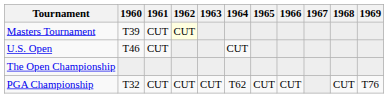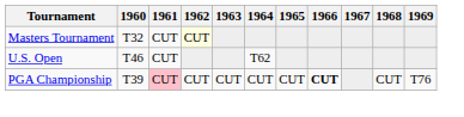 <table class="wikitable" style="font-size:95%;text-align:center;">
 <tr>
 <th>Tournament</th>
 <th>1960</th>
 <th>1961</th>
 <th>1962</th>
 <th>1963</th>
 <th>1964</th>
 <th>1965</th>
 <th>1966</th>
 <th>1967</th>
 <th>1968</th>
 <th>1969</th>
 </tr>
 <tr>
 <td align=left><a href='#'>Masters Tournament</a></td>
-<td>T39</td>
+<td>T32</td>
 <td>CUT</td>
 <td style="background: lightyellow;">CUT</td>
 <td style="background:#eeeeee;"></td>
 <td style="background:#eeeeee;"></td>
 <td style="background:#eeeeee;"></td>
 <td style="background:#eeeeee;"></td>
 <td style="background:#eeeeee;"></td>
 <td style="background:#eeeeee;"></td>
 <td style="background:#eeeeee;"></td>
 </tr>
 <tr>
 <td align=left><a href='#'>U.S. Open</a></td>
 <td>T46</td>
 <td>CUT</td>
 <td style="background:#eeeeee;"></td>
 <td style="background:#eeeeee;"></td>
-<td>CUT</td>
-<td style="background:#eeeeee;"></td>
-<td style="background:#eeeeee;"></td>
-<td style="background:#eeeeee;"></td>
-<td style="background:#eeeeee;"></td>
-<td style="background:#eeeeee;"></td>
-</tr>
-<tr>
-<td align=left><a href='#'>The Open Championship</a></td>
-<td style="background:#eeeeee;"></td>
-<td style="background:#eeeeee;"></td>
-<td style="background:#eeeeee;"></td>
-<td style="background:#eeeeee;"></td>
-<td style="background:#eeeeee;"></td>
+<td>T62</td>
 <td style="background:#eeeeee;"></td>
 <td style="background:#eeeeee;"></td>
 <td style="background:#eeeeee;"></td>
 <td style="background:#eeeeee;"></td>
 <td style="background:#eeeeee;"></td>
 </tr>
 <tr>
 <td align=left><a href='#'>PGA Championship</a></td>
-<td>T32</td>
+<td>T39</td>
+<td style="background: pink;">CUT</td>
 <td>CUT</td>
 <td>CUT</td>
 <td>CUT</td>
-<td>T62</td>
 <td>CUT</td>
-<td>CUT</td>
+<td><strong>CUT</strong></td>
 <td style="background:#eeeeee;"></td>
 <td>CUT</td>
 <td>T76</td>
 </tr>
 </table>
